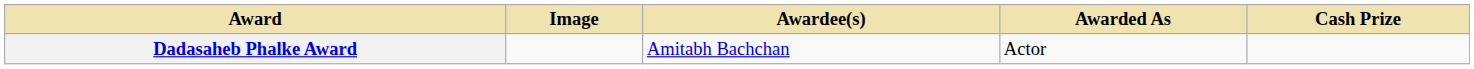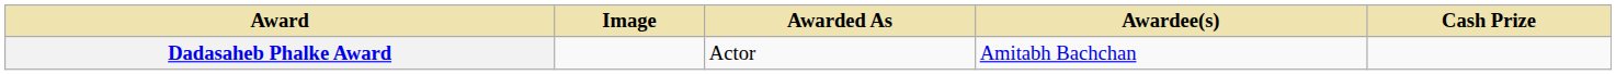 <table class="wikitable plainrowheaders" style="width:100%;">
 <tr>
 <th scope="col" style="background-color:#EFE4B0;">Award</th>
 <th scope="col" style="background-color:#EFE4B0;">Image</th>
+<th scope="col" style="background-color:#EFE4B0;">Awarded As</th>
 <th scope="col" style="background-color:#EFE4B0;">Awardee(s)</th>
-<th scope="col" style="background-color:#EFE4B0;">Awarded As</th>
 <th scope="col" style="background-color:#EFE4B0;">Cash Prize</th>
 </tr>
 <tr>
 <th scope="row"><a href='#'>Dadasaheb Phalke Award</a></th>
 <td></td>
+<td>Actor</td>
 <td><a href='#'>Amitabh Bachchan</a></td>
-<td>Actor</td>
 <td></td>
 </tr>
 </table>
